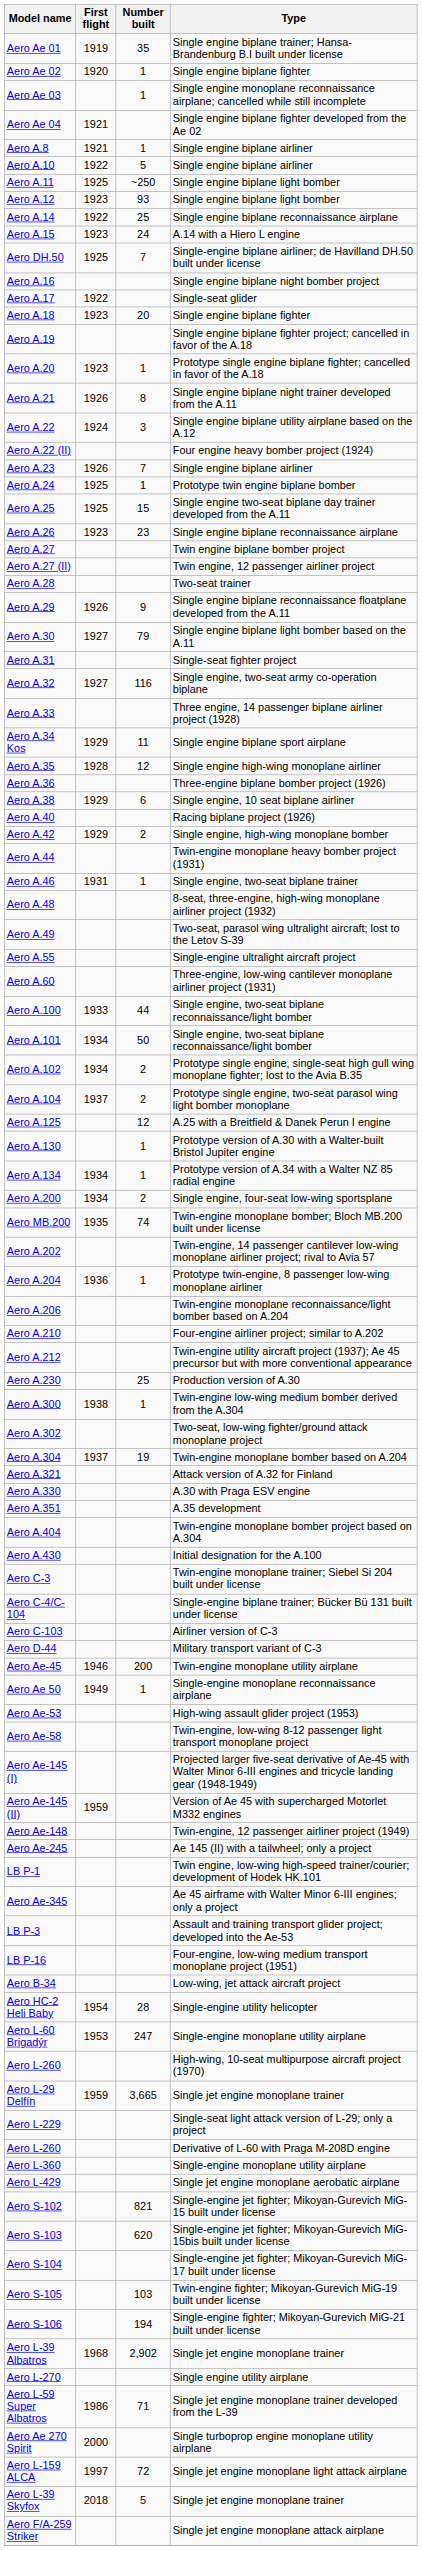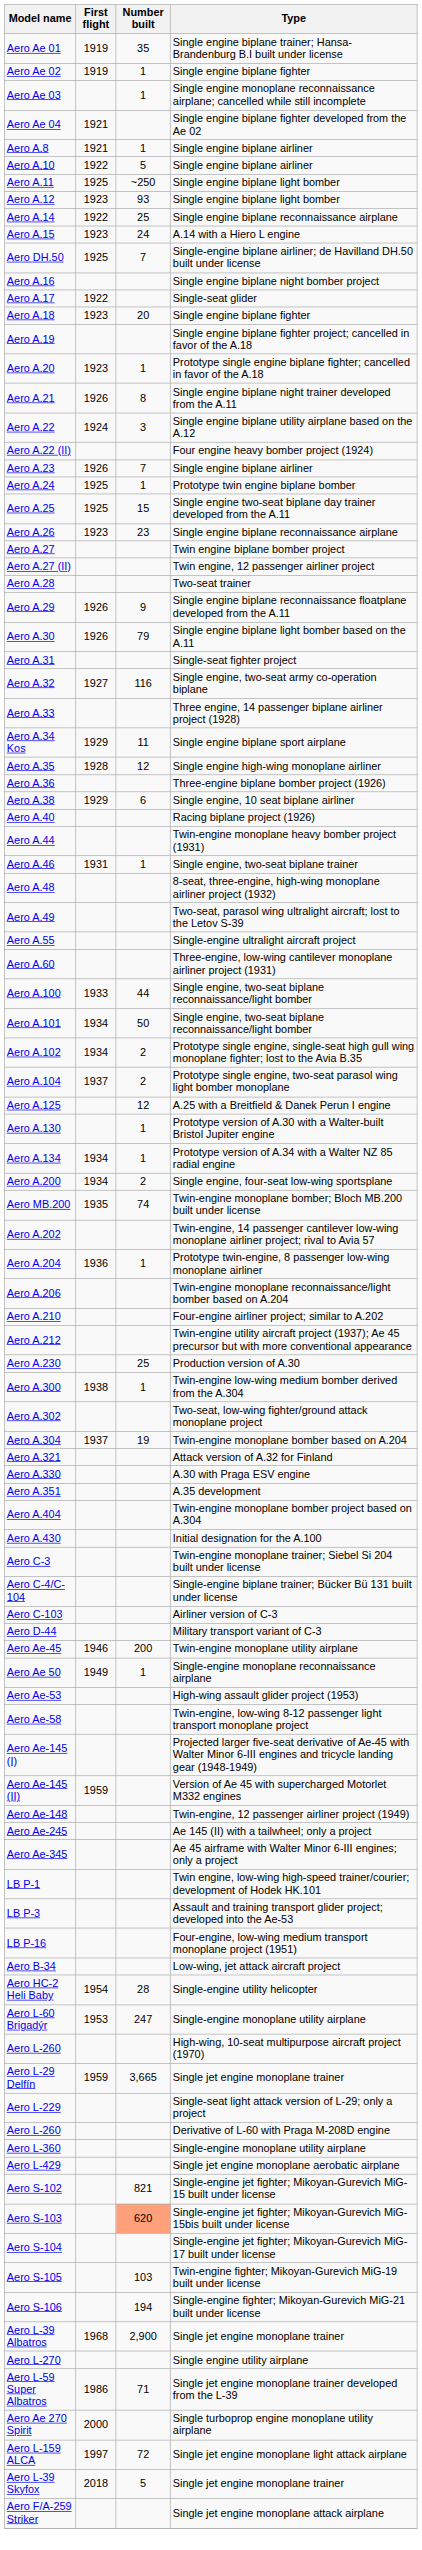 <table class="wikitable sortable">
 <tr>
 <th>Model name</th>
 <th>First flight</th>
 <th>Number built</th>
 <th>Type</th>
 </tr>
 <tr>
 <td align="left"><a href='#'>Aero Ae 01</a></td>
 <td align="center">1919</td>
 <td align="center">35</td>
 <td align="left">Single engine biplane trainer; Hansa-Brandenburg B.I built under license</td>
 </tr>
 <tr>
 <td align="left"><a href='#'>Aero Ae 02</a></td>
-<td align="center">1920</td>
+<td align="center">1919</td>
 <td align="center">1</td>
 <td align="left">Single engine biplane fighter</td>
 </tr>
 <tr>
 <td align="left"><a href='#'>Aero Ae 03</a></td>
 <td align="center"></td>
 <td align="center">1</td>
 <td align="left">Single engine monoplane reconnaissance airplane; cancelled while still incomplete</td>
 </tr>
 <tr>
 <td align="left"><a href='#'>Aero Ae 04</a></td>
 <td align="center">1921</td>
 <td align="center"></td>
 <td align="left">Single engine biplane fighter developed from the Ae 02</td>
 </tr>
 <tr>
 <td align="left"><a href='#'>Aero A.8</a></td>
 <td align="center">1921</td>
 <td align="center">1</td>
 <td align="left">Single engine biplane airliner</td>
 </tr>
 <tr>
 <td align="left"><a href='#'>Aero A.10</a></td>
 <td align="center">1922</td>
 <td align="center">5</td>
 <td align="left">Single engine biplane airliner</td>
 </tr>
 <tr>
 <td align="left"><a href='#'>Aero A.11</a></td>
 <td align="center">1925</td>
 <td align="center">~250</td>
 <td align="left">Single engine biplane light bomber</td>
 </tr>
 <tr>
 <td align="left"><a href='#'>Aero A.12</a></td>
 <td align="center">1923</td>
 <td align="center">93</td>
 <td align="left">Single engine biplane light bomber</td>
 </tr>
 <tr>
 <td align="left"><a href='#'>Aero A.14</a></td>
 <td align="center">1922</td>
 <td align="center">25</td>
 <td align="left">Single engine biplane reconnaissance airplane</td>
 </tr>
 <tr>
 <td align="left"><a href='#'>Aero A.15</a></td>
 <td align="center">1923</td>
 <td align="center">24</td>
 <td align="left">A.14 with a Hiero L engine</td>
 </tr>
 <tr>
 <td align="left"><a href='#'>Aero DH.50</a></td>
 <td align="center">1925</td>
 <td align="center">7</td>
 <td align="left">Single-engine biplane airliner; de Havilland DH.50 built under license</td>
 </tr>
 <tr>
 <td align="left"><a href='#'>Aero A.16</a></td>
 <td align="center"></td>
 <td align="center"></td>
 <td align="left">Single engine biplane night bomber project</td>
 </tr>
 <tr>
 <td align="left"><a href='#'>Aero A.17</a></td>
 <td align="center">1922</td>
 <td align="center"></td>
 <td align="left">Single-seat glider</td>
 </tr>
 <tr>
 <td align="left"><a href='#'>Aero A.18</a></td>
 <td align="center">1923</td>
 <td align="center">20</td>
 <td align="left">Single engine biplane fighter</td>
 </tr>
 <tr>
 <td align="left"><a href='#'>Aero A.19</a></td>
 <td align="center"></td>
 <td align="center"></td>
 <td align="left">Single engine biplane fighter project; cancelled in favor of the A.18</td>
 </tr>
 <tr>
 <td align="left"><a href='#'>Aero A.20</a></td>
 <td align="center">1923</td>
 <td align="center">1</td>
 <td align="left">Prototype single engine biplane fighter; cancelled in favor of the A.18</td>
 </tr>
 <tr>
 <td align="left"><a href='#'>Aero A.21</a></td>
 <td align="center">1926</td>
 <td align="center">8</td>
 <td align="left">Single engine biplane night trainer developed from the A.11</td>
 </tr>
 <tr>
 <td align="left"><a href='#'>Aero A.22</a></td>
 <td align="center">1924</td>
 <td align="center">3</td>
 <td align="left">Single engine biplane utility airplane based on the A.12</td>
 </tr>
 <tr>
 <td align="left"><a href='#'>Aero A.22 (II)</a></td>
 <td align="center"></td>
 <td align="center"></td>
 <td align="left">Four engine heavy bomber project (1924)</td>
 </tr>
 <tr>
 <td align="left"><a href='#'>Aero A.23</a></td>
 <td align="center">1926</td>
 <td align="center">7</td>
 <td align="left">Single engine biplane airliner</td>
 </tr>
 <tr>
 <td align="left"><a href='#'>Aero A.24</a></td>
 <td align="center">1925</td>
 <td align="center">1</td>
 <td align="left">Prototype twin engine biplane bomber</td>
 </tr>
 <tr>
 <td align="left"><a href='#'>Aero A.25</a></td>
 <td align="center">1925</td>
 <td align="center">15</td>
 <td align="left">Single engine two-seat biplane day trainer developed from the A.11</td>
 </tr>
 <tr>
 <td align="left"><a href='#'>Aero A.26</a></td>
 <td align="center">1923</td>
 <td align="center">23</td>
 <td align="left">Single engine biplane reconnaissance airplane</td>
 </tr>
 <tr>
 <td align="left"><a href='#'>Aero A.27</a></td>
 <td align="center"></td>
 <td align="center"></td>
 <td align="left">Twin engine biplane bomber project</td>
 </tr>
 <tr>
 <td align="left"><a href='#'>Aero A.27 (II)</a></td>
 <td align="center"></td>
 <td align="center"></td>
 <td align="left">Twin engine, 12 passenger airliner project</td>
 </tr>
 <tr>
 <td align="left"><a href='#'>Aero A.28</a></td>
 <td align="center"></td>
 <td align="center"></td>
 <td align="left">Two-seat trainer</td>
 </tr>
 <tr>
 <td align="left"><a href='#'>Aero A.29</a></td>
 <td align="center">1926</td>
 <td align="center">9</td>
 <td align="left">Single engine biplane reconnaissance floatplane developed from the A.11</td>
 </tr>
 <tr>
 <td align="left"><a href='#'>Aero A.30</a></td>
-<td align="center">1927</td>
+<td align="center">1926</td>
 <td align="center">79</td>
 <td align="left">Single engine biplane light bomber based on the A.11</td>
 </tr>
 <tr>
 <td align="left"><a href='#'>Aero A.31</a></td>
 <td align="center"></td>
 <td align="center"></td>
 <td align="left">Single-seat fighter project</td>
 </tr>
 <tr>
 <td align="left"><a href='#'>Aero A.32</a></td>
 <td align="center">1927</td>
 <td align="center">116</td>
 <td align="left">Single engine, two-seat army co-operation biplane</td>
 </tr>
 <tr>
 <td align="left"><a href='#'>Aero A.33</a></td>
 <td align="center"></td>
 <td align="center"></td>
 <td align="left">Three engine, 14 passenger biplane airliner project (1928)</td>
 </tr>
 <tr>
 <td align="left"><a href='#'>Aero A.34 Kos</a></td>
 <td align="center">1929</td>
 <td align="center">11</td>
 <td align="left">Single engine biplane sport airplane</td>
 </tr>
 <tr>
 <td align="left"><a href='#'>Aero A.35</a></td>
 <td align="center">1928</td>
 <td align="center">12</td>
 <td align="left">Single engine high-wing monoplane airliner</td>
 </tr>
 <tr>
 <td align="left"><a href='#'>Aero A.36</a></td>
 <td align="center"></td>
 <td align="center"></td>
 <td align="left">Three-engine biplane bomber project (1926)</td>
 </tr>
 <tr>
 <td align="left"><a href='#'>Aero A.38</a></td>
 <td align="center">1929</td>
 <td align="center">6</td>
 <td align="left">Single engine, 10 seat biplane airliner</td>
 </tr>
 <tr>
 <td align="left"><a href='#'>Aero A.40</a></td>
 <td align="center"></td>
 <td align="center"></td>
 <td align="left">Racing biplane project (1926)</td>
-</tr>
-<tr>
-<td align="left"><a href='#'>Aero A.42</a></td>
-<td align="center">1929</td>
-<td align="center">2</td>
-<td align="left">Single engine, high-wing monoplane bomber</td>
 </tr>
 <tr>
 <td align="left"><a href='#'>Aero A.44</a></td>
 <td align="center"></td>
 <td align="center"></td>
 <td align="left">Twin-engine monoplane heavy bomber project (1931)</td>
 </tr>
 <tr>
 <td align="left"><a href='#'>Aero A.46</a></td>
 <td align="center">1931</td>
 <td align="center">1</td>
 <td align="left">Single engine, two-seat biplane trainer</td>
 </tr>
 <tr>
 <td align="left"><a href='#'>Aero A.48</a></td>
 <td align="center"></td>
 <td align="center"></td>
 <td align="left">8-seat, three-engine, high-wing monoplane airliner project (1932)</td>
 </tr>
 <tr>
 <td align="left"><a href='#'>Aero A.49</a></td>
 <td align="center"></td>
 <td align="center"></td>
 <td align="left">Two-seat, parasol wing ultralight aircraft; lost to the Letov S-39</td>
 </tr>
 <tr>
 <td align="left"><a href='#'>Aero A.55</a></td>
 <td align="center"></td>
 <td align="center"></td>
 <td align="left">Single-engine ultralight aircraft project</td>
 </tr>
 <tr>
 <td align="left"><a href='#'>Aero A.60</a></td>
 <td align="center"></td>
 <td align="center"></td>
 <td align="left">Three-engine, low-wing cantilever monoplane airliner project (1931)</td>
 </tr>
 <tr>
 <td align="left"><a href='#'>Aero A.100</a></td>
 <td align="center">1933</td>
 <td align="center">44</td>
 <td align="left">Single engine, two-seat biplane reconnaissance/light bomber</td>
 </tr>
 <tr>
 <td align="left"><a href='#'>Aero A.101</a></td>
 <td align="center">1934</td>
 <td align="center">50</td>
 <td align="left">Single engine, two-seat biplane reconnaissance/light bomber</td>
 </tr>
 <tr>
 <td align="left"><a href='#'>Aero A.102</a></td>
 <td align="center">1934</td>
 <td align="center">2</td>
 <td align="left">Prototype single engine, single-seat high gull wing monoplane fighter; lost to the Avia B.35</td>
 </tr>
 <tr>
 <td align="left"><a href='#'>Aero A.104</a></td>
 <td align="center">1937</td>
 <td align="center">2</td>
 <td align="left">Prototype single engine, two-seat parasol wing light bomber monoplane</td>
 </tr>
 <tr>
 <td align="left"><a href='#'>Aero A.125</a></td>
 <td align="center"></td>
 <td align="center">12</td>
 <td align="left">A.25 with a Breitfield & Danek Perun I engine</td>
 </tr>
 <tr>
 <td align="left"><a href='#'>Aero A.130</a></td>
 <td align="center"></td>
 <td align="center">1</td>
 <td align="left">Prototype version of A.30 with a Walter-built Bristol Jupiter engine</td>
 </tr>
 <tr>
 <td align="left"><a href='#'>Aero A.134</a></td>
 <td align="center">1934</td>
 <td align="center">1</td>
 <td align="left">Prototype version of A.34 with a Walter NZ 85 radial engine</td>
 </tr>
 <tr>
 <td align="left"><a href='#'>Aero A.200</a></td>
 <td align="center">1934</td>
 <td align="center">2</td>
 <td align="left">Single engine, four-seat low-wing sportsplane</td>
 </tr>
 <tr>
 <td align="left"><a href='#'>Aero MB.200</a></td>
 <td align="center">1935</td>
 <td align="center">74</td>
 <td align="left">Twin-engine monoplane bomber; Bloch MB.200 built under license</td>
 </tr>
 <tr>
 <td align="left"><a href='#'>Aero A.202</a></td>
 <td align="center"></td>
 <td align="center"></td>
 <td align="left">Twin-engine, 14 passenger cantilever low-wing monoplane airliner project; rival to Avia 57</td>
 </tr>
 <tr>
 <td align="left"><a href='#'>Aero A.204</a></td>
 <td align="center">1936</td>
 <td align="center">1</td>
 <td align="left">Prototype twin-engine, 8 passenger low-wing monoplane airliner</td>
 </tr>
 <tr>
 <td align="left"><a href='#'>Aero A.206</a></td>
 <td align="center"></td>
 <td align="center"></td>
 <td align="left">Twin-engine monoplane reconnaissance/light bomber based on A.204</td>
 </tr>
 <tr>
 <td align="left"><a href='#'>Aero A.210</a></td>
 <td align="center"></td>
 <td align="center"></td>
 <td align="left">Four-engine airliner project; similar to A.202</td>
 </tr>
 <tr>
 <td align="left"><a href='#'>Aero A.212</a></td>
 <td align="center"></td>
 <td align="center"></td>
 <td align="left">Twin-engine utility aircraft project (1937); Ae 45 precursor but with more conventional appearance</td>
 </tr>
 <tr>
 <td align="left"><a href='#'>Aero A.230</a></td>
 <td align="center"></td>
 <td align="center">25</td>
 <td align="left">Production version of A.30</td>
 </tr>
 <tr>
 <td align="left"><a href='#'>Aero A.300</a></td>
 <td align="center">1938</td>
 <td align="center">1</td>
 <td align="left">Twin-engine low-wing medium bomber derived from the A.304</td>
 </tr>
 <tr>
 <td align="left"><a href='#'>Aero A.302</a></td>
 <td align="center"></td>
 <td align="center"></td>
 <td align="left">Two-seat, low-wing fighter/ground attack monoplane project</td>
 </tr>
 <tr>
 <td align="left"><a href='#'>Aero A.304</a></td>
 <td align="center">1937</td>
 <td align="center">19</td>
 <td align="left">Twin-engine monoplane bomber based on A.204</td>
 </tr>
 <tr>
 <td align="left"><a href='#'>Aero A.321</a></td>
 <td align="center"></td>
 <td align="center"></td>
 <td align="left">Attack version of A.32 for Finland</td>
 </tr>
 <tr>
 <td align="left"><a href='#'>Aero A.330</a></td>
 <td align="center"></td>
 <td align="center"></td>
 <td align="left">A.30 with Praga ESV engine</td>
 </tr>
 <tr>
 <td align="left"><a href='#'>Aero A.351</a></td>
 <td align="center"></td>
 <td align="center"></td>
 <td align="left">A.35 development</td>
 </tr>
 <tr>
 <td align="left"><a href='#'>Aero A.404</a></td>
 <td align="center"></td>
 <td align="center"></td>
 <td align="left">Twin-engine monoplane bomber project based on A.304</td>
 </tr>
 <tr>
 <td align="left"><a href='#'>Aero A.430</a></td>
 <td align="center"></td>
 <td align="center"></td>
 <td align="left">Initial designation for the A.100</td>
 </tr>
 <tr>
 <td align="left"><a href='#'>Aero C-3</a></td>
 <td align="center"></td>
 <td align="center"></td>
 <td align="left">Twin-engine monoplane trainer; Siebel Si 204 built under license</td>
 </tr>
 <tr>
 <td align="left"><a href='#'>Aero C-4/C-104</a></td>
 <td align="center"></td>
 <td align="center"></td>
 <td align="left">Single-engine biplane trainer; Bücker Bü 131 built under license</td>
 </tr>
 <tr>
 <td align="left"><a href='#'>Aero C-103</a></td>
 <td align="center"></td>
 <td align="center"></td>
 <td align="left">Airliner version of C-3</td>
 </tr>
 <tr>
 <td align="left"><a href='#'>Aero D-44</a></td>
 <td align="center"></td>
 <td align="center"></td>
 <td align="left">Military transport variant of C-3</td>
 </tr>
 <tr>
 <td align="left"><a href='#'>Aero Ae-45</a></td>
 <td align="center">1946</td>
 <td align="center">200</td>
 <td align="left">Twin-engine monoplane utility airplane</td>
 </tr>
 <tr>
 <td align="left"><a href='#'>Aero Ae 50</a></td>
 <td align="center">1949</td>
 <td align="center">1</td>
 <td align="left">Single-engine monoplane reconnaissance airplane</td>
 </tr>
 <tr>
 <td align="left"><a href='#'>Aero Ae-53</a></td>
 <td align="center"></td>
 <td align="center"></td>
 <td align="left">High-wing assault glider project (1953)</td>
 </tr>
 <tr>
 <td align="left"><a href='#'>Aero Ae-58</a></td>
 <td align="center"></td>
 <td align="center"></td>
 <td align="left">Twin-engine, low-wing 8-12 passenger light transport monoplane project</td>
 </tr>
 <tr>
 <td align="left"><a href='#'>Aero Ae-145 (I)</a></td>
 <td align="center"></td>
 <td align="center"></td>
 <td align="left">Projected larger five-seat derivative of Ae-45 with Walter Minor 6-III engines and tricycle landing gear (1948-1949)</td>
 </tr>
 <tr>
 <td align="left"><a href='#'>Aero Ae-145 (II)</a></td>
 <td align="center">1959</td>
 <td align="center"></td>
 <td align="left">Version of Ae 45 with supercharged Motorlet M332 engines</td>
 </tr>
 <tr>
 <td align="left"><a href='#'>Aero Ae-148</a></td>
 <td align="center"></td>
 <td align="center"></td>
 <td align="left">Twin-engine, 12 passenger airliner project (1949)</td>
 </tr>
 <tr>
 <td align="left"><a href='#'>Aero Ae-245</a></td>
 <td align="center"></td>
 <td align="center"></td>
 <td align="left">Ae 145 (II) with a tailwheel; only a project</td>
 </tr>
 <tr>
+<td align="left"><a href='#'>Aero Ae-345</a></td>
+<td align="center"></td>
+<td align="center"></td>
+<td align="left">Ae 45 airframe with Walter Minor 6-III engines; only a project</td>
+</tr>
+<tr>
 <td align="left"><a href='#'>LB P-1</a></td>
 <td align="center"></td>
 <td align="center"></td>
 <td align="left">Twin engine, low-wing high-speed trainer/courier; development of Hodek HK.101</td>
-</tr>
-<tr>
-<td align="left"><a href='#'>Aero Ae-345</a></td>
-<td align="center"></td>
-<td align="center"></td>
-<td align="left">Ae 45 airframe with Walter Minor 6-III engines; only a project</td>
 </tr>
 <tr>
 <td align="left"><a href='#'>LB P-3</a></td>
 <td align="center"></td>
 <td align="center"></td>
 <td align="left">Assault and training transport glider project; developed into the Ae-53</td>
 </tr>
 <tr>
 <td align="left"><a href='#'>LB P-16</a></td>
 <td align="center"></td>
 <td align="center"></td>
 <td align="left">Four-engine, low-wing medium transport monoplane project (1951)</td>
 </tr>
 <tr>
 <td align="left"><a href='#'>Aero B-34</a></td>
 <td align="center"></td>
 <td align="center"></td>
 <td align="left">Low-wing, jet attack aircraft project</td>
 </tr>
 <tr>
 <td align="left"><a href='#'>Aero HC-2 Heli Baby</a></td>
 <td align="center">1954</td>
 <td align="center">28</td>
 <td align="left">Single-engine utility helicopter</td>
 </tr>
 <tr>
 <td align="left"><a href='#'>Aero L-60 Brigadýr</a></td>
 <td align="center">1953</td>
 <td align="center">247</td>
 <td align="left">Single-engine monoplane utility airplane</td>
 </tr>
 <tr>
 <td align="left"><a href='#'>Aero L-260</a></td>
 <td align="center"></td>
 <td align="center"></td>
 <td align="left">High-wing, 10-seat multipurpose aircraft project (1970)</td>
 </tr>
 <tr>
 <td align="left"><a href='#'>Aero L-29 Delfín</a></td>
 <td align="center">1959</td>
 <td align="center">3,665</td>
 <td align="left">Single jet engine monoplane trainer</td>
 </tr>
 <tr>
 <td align="left"><a href='#'>Aero L-229</a></td>
 <td align="center"></td>
 <td align="center"></td>
 <td align="left">Single-seat light attack version of L-29; only a project</td>
 </tr>
 <tr>
 <td align="left"><a href='#'>Aero L-260</a></td>
 <td align="center"></td>
 <td align="center"></td>
 <td align="left">Derivative of L-60 with Praga M-208D engine</td>
 </tr>
 <tr>
 <td align="left"><a href='#'>Aero L-360</a></td>
 <td align="center"></td>
 <td align="center"></td>
 <td align="left">Single-engine monoplane utility airplane</td>
 </tr>
 <tr>
 <td align="left"><a href='#'>Aero L-429</a></td>
 <td align="center"></td>
 <td align="center"></td>
 <td align="left">Single jet engine monoplane aerobatic airplane</td>
 </tr>
 <tr>
 <td align="left"><a href='#'>Aero S-102</a></td>
 <td align="center"></td>
 <td align="center">821</td>
 <td align="left">Single-engine jet fighter; Mikoyan-Gurevich MiG-15 built under license</td>
 </tr>
 <tr>
 <td align="left"><a href='#'>Aero S-103</a></td>
 <td align="center"></td>
-<td align="center">620</td>
+<td align="center" style="background: lightsalmon;">620</td>
 <td align="left">Single-engine jet fighter; Mikoyan-Gurevich MiG-15bis built under license</td>
 </tr>
 <tr>
 <td align="left"><a href='#'>Aero S-104</a></td>
 <td align="center"></td>
 <td align="center"></td>
 <td align="left">Single-engine jet fighter; Mikoyan-Gurevich MiG-17 built under license</td>
 </tr>
 <tr>
 <td align="left"><a href='#'>Aero S-105</a></td>
 <td align="center"></td>
 <td align="center">103</td>
 <td align="left">Twin-engine fighter; Mikoyan-Gurevich MiG-19 built under license</td>
 </tr>
 <tr>
 <td align="left"><a href='#'>Aero S-106</a></td>
 <td align="center"></td>
 <td align="center">194</td>
 <td align="left">Single-engine fighter; Mikoyan-Gurevich MiG-21 built under license</td>
 </tr>
 <tr>
 <td align="left"><a href='#'>Aero L-39 Albatros</a></td>
 <td align="center">1968</td>
-<td align="center">2,902</td>
+<td align="center">2,900</td>
 <td align="left">Single jet engine monoplane trainer</td>
 </tr>
 <tr>
 <td align="left"><a href='#'>Aero L-270</a></td>
 <td align="center"></td>
 <td align="center"></td>
 <td align="left">Single engine utility airplane</td>
 </tr>
 <tr>
 <td align="left"><a href='#'>Aero L-59 Super Albatros</a></td>
 <td align="center">1986</td>
 <td align="center">71</td>
 <td align="left">Single jet engine monoplane trainer developed from the L-39</td>
 </tr>
 <tr>
 <td align="left"><a href='#'>Aero Ae 270 Spirit</a></td>
 <td align="center">2000</td>
 <td align="center"></td>
 <td align="left">Single turboprop engine monoplane utility airplane</td>
 </tr>
 <tr>
 <td align="left"><a href='#'>Aero L-159 ALCA</a></td>
 <td align="center">1997</td>
 <td align="center">72</td>
 <td align="left">Single jet engine monoplane light attack airplane</td>
 </tr>
 <tr>
 <td align="left"><a href='#'>Aero L-39 Skyfox</a></td>
 <td align="center">2018</td>
 <td align="center">5</td>
 <td align="left">Single jet engine monoplane trainer</td>
 </tr>
 <tr>
 <td align="left"><a href='#'>Aero F/A-259 Striker</a></td>
 <td align="center"></td>
 <td align="center"></td>
 <td align="left">Single jet engine monoplane attack airplane</td>
 </tr>
 <tr>
 </tr>
 </table>
